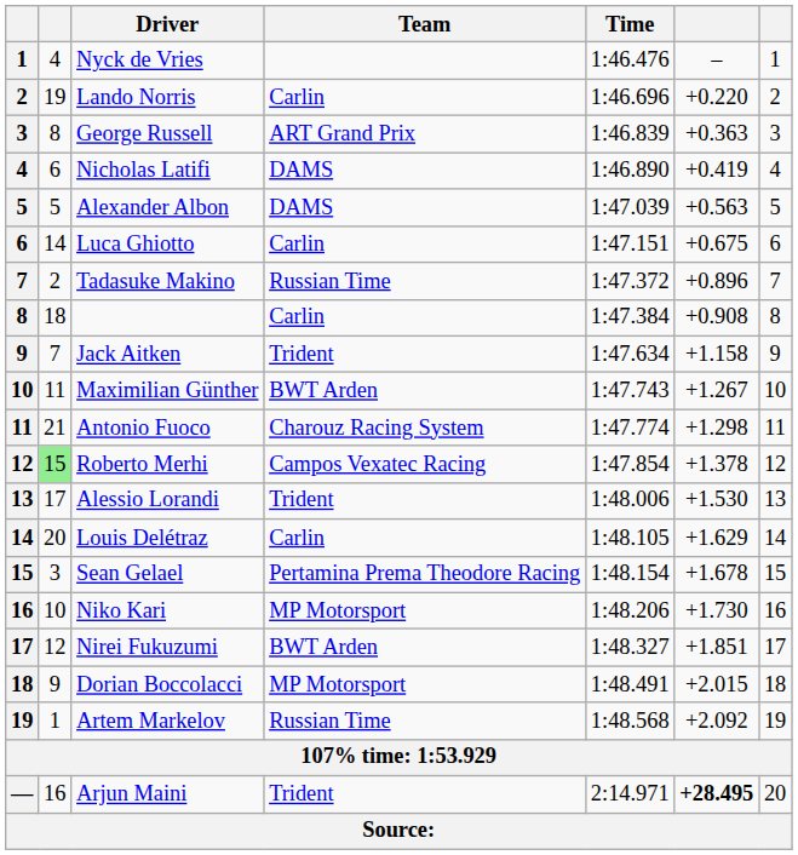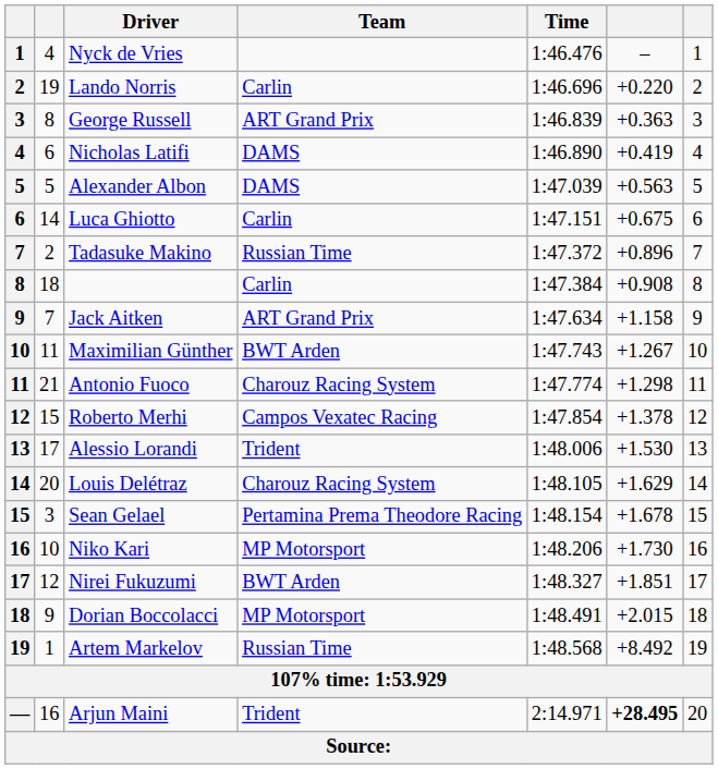 <table class="wikitable" style="font-size:85%">
 <tr>
 <th scope="col"></th>
 <th scope="col"></th>
 <th scope="col">Driver</th>
 <th scope="col">Team</th>
 <th scope="col">Time</th>
 <th scope="col"></th>
 <th scope="col"></th>
 </tr>
 <tr>
 <th scope="row">1</th>
 <td align="center">4</td>
 <td> <a href='#'>Nyck de Vries</a></td>
 <td></td>
 <td>1:46.476</td>
 <td align="center">–</td>
 <td align="center">1</td>
 </tr>
 <tr>
 <th scope="row">2</th>
 <td align="center">19</td>
 <td> <a href='#'>Lando Norris</a></td>
 <td><a href='#'>Carlin</a></td>
 <td>1:46.696</td>
 <td align="center">+0.220</td>
 <td align="center">2</td>
 </tr>
 <tr>
 <th scope="row">3</th>
 <td align="center">8</td>
 <td> <a href='#'>George Russell</a></td>
 <td><a href='#'>ART Grand Prix</a></td>
 <td>1:46.839</td>
 <td align="center">+0.363</td>
 <td align="center">3</td>
 </tr>
 <tr>
 <th scope="row">4</th>
 <td align="center">6</td>
 <td> <a href='#'>Nicholas Latifi</a></td>
 <td><a href='#'>DAMS</a></td>
 <td>1:46.890</td>
 <td align="center">+0.419</td>
 <td align="center">4</td>
 </tr>
 <tr>
 <th scope="row">5</th>
 <td align="center">5</td>
 <td> <a href='#'>Alexander Albon</a></td>
 <td><a href='#'>DAMS</a></td>
 <td>1:47.039</td>
 <td align="center">+0.563</td>
 <td align="center">5</td>
 </tr>
 <tr>
 <th scope="row">6</th>
 <td align="center">14</td>
 <td> <a href='#'>Luca Ghiotto</a></td>
 <td><a href='#'>Carlin</a></td>
 <td>1:47.151</td>
 <td align="center">+0.675</td>
 <td align="center">6</td>
 </tr>
 <tr>
 <th scope="row">7</th>
 <td align="center">2</td>
 <td> <a href='#'>Tadasuke Makino</a></td>
 <td><a href='#'>Russian Time</a></td>
 <td>1:47.372</td>
 <td align="center">+0.896</td>
 <td align="center">7</td>
 </tr>
 <tr>
 <th scope="row">8</th>
 <td align="center">18</td>
 <td></td>
 <td><a href='#'>Carlin</a></td>
 <td>1:47.384</td>
 <td align="center">+0.908</td>
 <td align="center">8</td>
 </tr>
 <tr>
 <th scope="row">9</th>
 <td align="center">7</td>
 <td> <a href='#'>Jack Aitken</a></td>
-<td><a href='#'>Trident</a></td>
+<td><a href='#'>ART Grand Prix</a></td>
 <td>1:47.634</td>
 <td align="center">+1.158</td>
 <td align="center">9</td>
 </tr>
 <tr>
 <th scope="row">10</th>
 <td align="center">11</td>
 <td> <a href='#'>Maximilian Günther</a></td>
 <td><a href='#'>BWT Arden</a></td>
 <td>1:47.743</td>
 <td align="center">+1.267</td>
 <td align="center">10</td>
 </tr>
 <tr>
 <th scope="row">11</th>
 <td align="center">21</td>
 <td> <a href='#'>Antonio Fuoco</a></td>
 <td><a href='#'>Charouz Racing System</a></td>
 <td>1:47.774</td>
 <td align="center">+1.298</td>
 <td align="center">11</td>
 </tr>
 <tr>
 <th scope="row">12</th>
-<td align="center" style="background: lightgreen;">15</td>
+<td align="center">15</td>
 <td> <a href='#'>Roberto Merhi</a></td>
 <td><a href='#'>Campos Vexatec Racing</a></td>
 <td>1:47.854</td>
 <td align="center">+1.378</td>
 <td align="center">12</td>
 </tr>
 <tr>
 <th scope="row">13</th>
 <td align="center">17</td>
 <td> <a href='#'>Alessio Lorandi</a></td>
 <td><a href='#'>Trident</a></td>
 <td>1:48.006</td>
 <td align="center">+1.530</td>
 <td align="center">13</td>
 </tr>
 <tr>
 <th scope="row">14</th>
 <td align="center">20</td>
 <td> <a href='#'>Louis Delétraz</a></td>
-<td><a href='#'>Carlin</a></td>
+<td><a href='#'>Charouz Racing System</a></td>
 <td>1:48.105</td>
 <td align="center">+1.629</td>
 <td align="center">14</td>
 </tr>
 <tr>
 <th scope="row">15</th>
 <td align="center">3</td>
 <td> <a href='#'>Sean Gelael</a></td>
 <td><a href='#'>Pertamina Prema Theodore Racing</a></td>
 <td>1:48.154</td>
 <td align="center">+1.678</td>
 <td align="center">15</td>
 </tr>
 <tr>
 <th scope="row">16</th>
 <td align="center">10</td>
 <td> <a href='#'>Niko Kari</a></td>
 <td><a href='#'>MP Motorsport</a></td>
 <td>1:48.206</td>
 <td align="center">+1.730</td>
 <td align="center">16</td>
 </tr>
 <tr>
 <th scope="row">17</th>
 <td align="center">12</td>
 <td> <a href='#'>Nirei Fukuzumi</a></td>
 <td><a href='#'>BWT Arden</a></td>
 <td>1:48.327</td>
 <td align="center">+1.851</td>
 <td align="center">17</td>
 </tr>
 <tr>
 <th scope="row">18</th>
 <td align="center">9</td>
 <td> <a href='#'>Dorian Boccolacci</a></td>
 <td><a href='#'>MP Motorsport</a></td>
 <td>1:48.491</td>
 <td align="center">+2.015</td>
 <td align="center">18</td>
 </tr>
 <tr>
 <th scope="row">19</th>
 <td align="center">1</td>
 <td> <a href='#'>Artem Markelov</a></td>
 <td><a href='#'>Russian Time</a></td>
 <td>1:48.568</td>
-<td align="center">+2.092</td>
+<td align="center">+8.492</td>
 <td align="center">19</td>
 </tr>
 <tr>
 <th colspan="7">107% time: 1:53.929</th>
 </tr>
 <tr>
 <th scope="row">—</th>
 <td align="center">16</td>
 <td> <a href='#'>Arjun Maini</a></td>
 <td><a href='#'>Trident</a></td>
 <td>2:14.971</td>
 <td align="center"><strong>+28.495</strong></td>
 <td align="center">20</td>
 </tr>
 <tr>
 <th colspan="7">Source:</th>
 </tr>
 </table>
